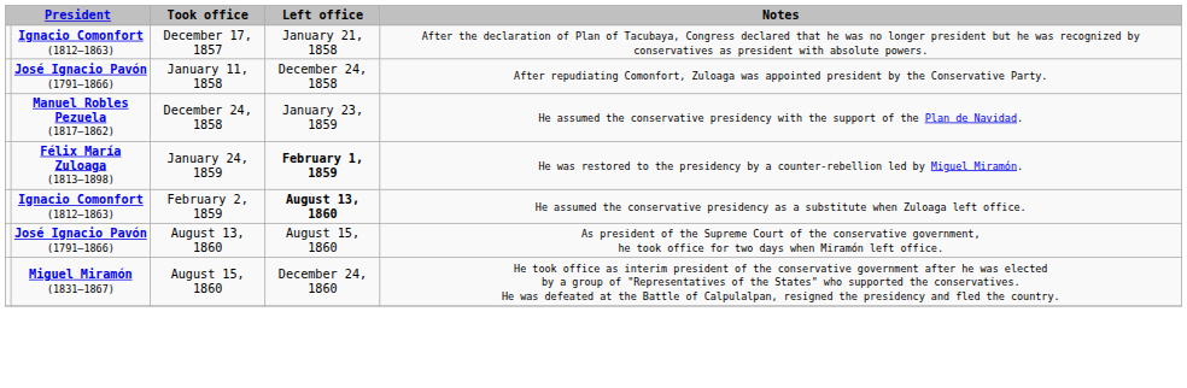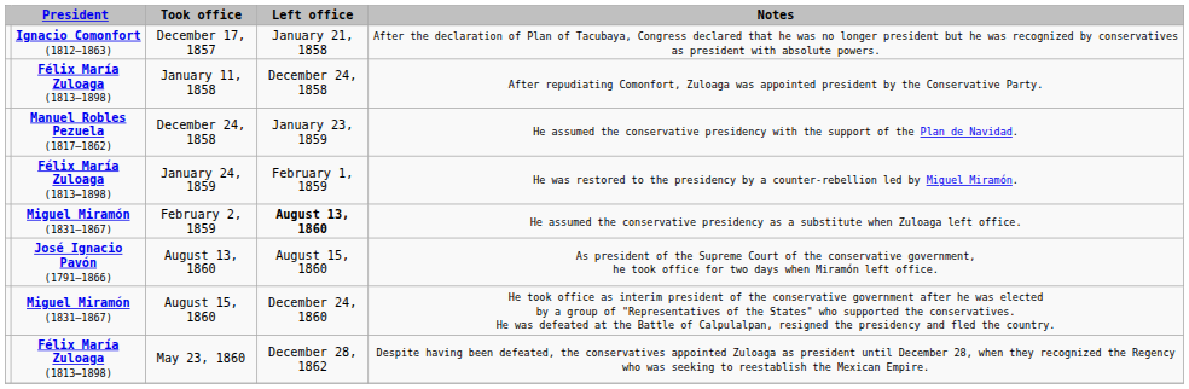 <table class="wikitable" style="text-align: center;">
 <tr>
 <th style="background:#C0C0C0; color:black;" colspan="2" style="width:30%;"><a href='#'>President</a></th>
 <th style="background:#C0C0C0; color:black;" style="width:15%;">Took office</th>
 <th style="background:#C0C0C0; color:black;" style="width:15%;">Left office</th>
 <th style="background:#C0C0C0; color:black;" style="width:38%;">Notes</th>
 </tr>
 <tr>
 <td></td>
 <td><strong><a href='#'>Ignacio Comonfort</a></strong><br><small>(1812–1863)</small></td>
 <td>December 17, 1857</td>
 <td>January 21, 1858</td>
 <td><small>After the declaration of Plan of Tacubaya, Congress declared that he was no longer president but he was recognized by conservatives as president with absolute powers.</small></td>
 </tr>
 <tr>
 <td></td>
-<td><strong><a href='#'>José Ignacio Pavón</a></strong><br><small>(1791–1866)</small></td>
+<td><strong><a href='#'>Félix María Zuloaga</a></strong><br><small>(1813–1898)</small></td>
 <td>January 11, 1858</td>
 <td>December 24, 1858</td>
 <td><small>After repudiating Comonfort, Zuloaga was appointed president by the Conservative Party.</small></td>
 </tr>
 <tr>
 <td></td>
 <td><strong><a href='#'>Manuel Robles Pezuela</a></strong><br><small>(1817–1862)</small></td>
 <td>December 24, 1858</td>
 <td>January 23, 1859</td>
 <td><small>He assumed the conservative presidency with the support of the <a href='#'>Plan de Navidad</a>.</small></td>
 </tr>
 <tr>
 <td></td>
 <td><strong><a href='#'>Félix María Zuloaga</a></strong><br><small>(1813–1898)</small></td>
 <td>January 24, 1859</td>
-<td><strong>February 1, 1859</strong></td>
+<td>February 1, 1859</td>
 <td><small>He was restored to the presidency by a counter-rebellion led by <a href='#'>Miguel Miramón</a>.</small></td>
 </tr>
 <tr>
 <td></td>
-<td><strong><a href='#'>Ignacio Comonfort</a></strong><br><small>(1812–1863)</small></td>
+<td><strong><a href='#'>Miguel Miramón</a></strong><br><small>(1831–1867)</small></td>
 <td>February 2, 1859</td>
 <td><strong>August 13, 1860</strong></td>
 <td><small>He assumed the conservative presidency as a substitute when Zuloaga left office.</small></td>
 </tr>
 <tr>
 <td></td>
 <td><strong><a href='#'>José Ignacio Pavón</a></strong><br><small>(1791–1866)</small></td>
 <td>August 13, 1860</td>
 <td>August 15, 1860</td>
 <td><small>As president of the Supreme Court of the conservative government,<br>he took office for two days when Miramón left office.</small></td>
 </tr>
 <tr>
 <td></td>
 <td><strong><a href='#'>Miguel Miramón</a></strong><br><small>(1831–1867)</small></td>
 <td>August 15, 1860</td>
 <td>December 24, 1860</td>
 <td><small>He took office as interim president of the conservative government after he was elected<br>by a group of "Representatives of the States" who supported the conservatives.<br>He was defeated at the Battle of Calpulalpan, resigned the presidency and fled the country.</small></td>
 </tr>
 <tr>
+<td></td>
+<td><strong><a href='#'>Félix María Zuloaga</a></strong><br><small>(1813–1898)</small></td>
+<td>May 23, 1860</td>
+<td>December 28, 1862</td>
+<td><small>Despite having been defeated, the conservatives appointed Zuloaga as president until December 28, when they recognized the Regency who was seeking to reestablish the Mexican Empire.</small></td>
+</tr>
+<tr>
 </tr>
 </table>
